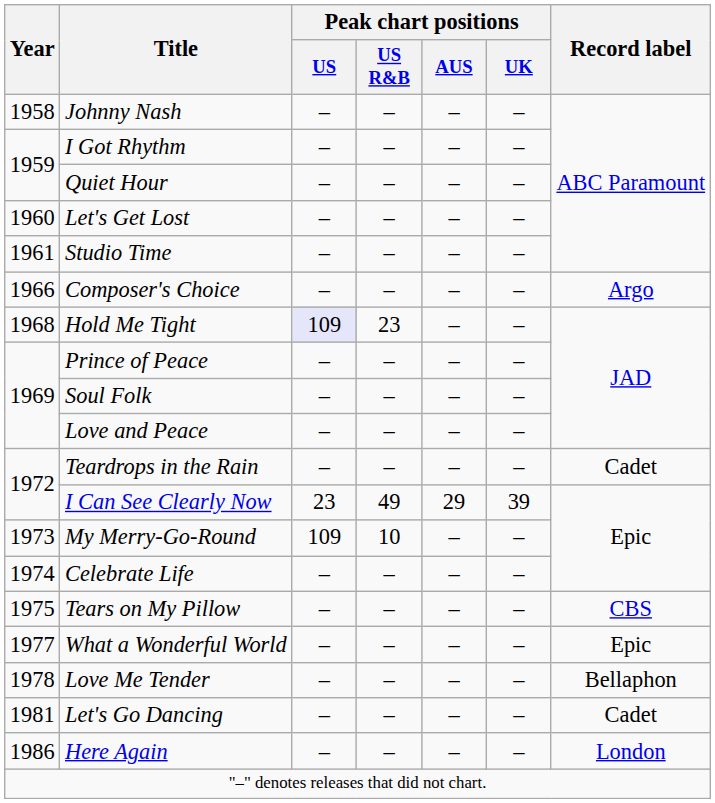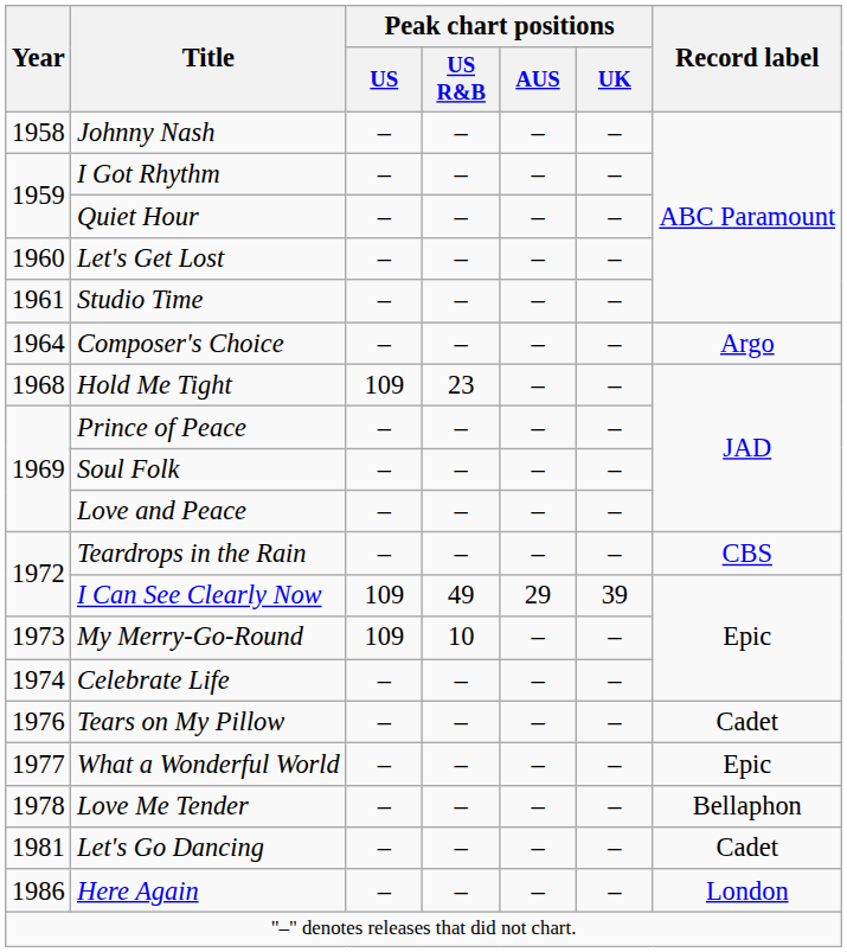 <table class="wikitable">
 <tr>
 <th scope="col" rowspan="2">Year</th>
 <th scope="col" rowspan="2">Title</th>
 <th scope="col" colspan="4">Peak chart positions</th>
 <th scope="col" rowspan="2">Record label</th>
 </tr>
 <tr style="font-size:smaller;">
 <th width="40"><a href='#'>US</a><br></th>
 <th width="40"><a href='#'>US R&B</a><br></th>
 <th width="40"><a href='#'>AUS</a><br></th>
 <th width="40"><a href='#'>UK</a><br></th>
 </tr>
 <tr>
 <td>1958</td>
 <td><em>Johnny Nash</em></td>
 <td align="center">–</td>
 <td align="center">–</td>
 <td align="center">–</td>
 <td align="center">–</td>
 <td align="center" rowspan="5"><a href='#'>ABC Paramount</a></td>
 </tr>
 <tr>
 <td rowspan="2">1959</td>
 <td><em>I Got Rhythm</em></td>
 <td align="center">–</td>
 <td align="center">–</td>
 <td align="center">–</td>
 <td align="center">–</td>
 </tr>
 <tr>
 <td><em>Quiet Hour</em></td>
 <td align="center">–</td>
 <td align="center">–</td>
 <td align="center">–</td>
 <td align="center">–</td>
 </tr>
 <tr>
 <td>1960</td>
 <td><em>Let's Get Lost</em></td>
 <td align="center">–</td>
 <td align="center">–</td>
 <td align="center">–</td>
 <td align="center">–</td>
 </tr>
 <tr>
 <td>1961</td>
 <td><em>Studio Time</em></td>
 <td align="center">–</td>
 <td align="center">–</td>
 <td align="center">–</td>
 <td align="center">–</td>
 </tr>
 <tr>
-<td>1966</td>
+<td>1964</td>
 <td><em>Composer's Choice</em></td>
 <td align="center">–</td>
 <td align="center">–</td>
 <td align="center">–</td>
 <td align="center">–</td>
 <td align="center"><a href='#'>Argo</a></td>
 </tr>
 <tr>
 <td>1968</td>
 <td><em>Hold Me Tight</em></td>
-<td align="center" style="background: lavender;">109</td>
+<td align="center">109</td>
 <td align="center">23</td>
 <td align="center">–</td>
 <td align="center">–</td>
 <td align="center" rowspan="4"><a href='#'>JAD</a></td>
 </tr>
 <tr>
 <td rowspan="3">1969</td>
 <td><em>Prince of Peace</em></td>
 <td align="center">–</td>
 <td align="center">–</td>
 <td align="center">–</td>
 <td align="center">–</td>
 </tr>
 <tr>
 <td><em>Soul Folk</em></td>
 <td align="center">–</td>
 <td align="center">–</td>
 <td align="center">–</td>
 <td align="center">–</td>
 </tr>
 <tr>
 <td><em>Love and Peace</em></td>
 <td align="center">–</td>
 <td align="center">–</td>
 <td align="center">–</td>
 <td align="center">–</td>
 </tr>
 <tr>
 <td rowspan="2">1972</td>
 <td><em>Teardrops in the Rain</em></td>
 <td align="center">–</td>
 <td align="center">–</td>
 <td align="center">–</td>
 <td align="center">–</td>
-<td align="center">Cadet</td>
+<td align="center"><a href='#'>CBS</a></td>
 </tr>
 <tr>
 <td><em><a href='#'>I Can See Clearly Now</a></em></td>
-<td align="center">23</td>
+<td align="center">109</td>
 <td align="center">49</td>
 <td align="center">29</td>
 <td align="center">39</td>
 <td align="center" rowspan="3">Epic</td>
 </tr>
 <tr>
 <td>1973</td>
 <td><em>My Merry-Go-Round</em></td>
 <td align="center">109</td>
 <td align="center">10</td>
 <td align="center">–</td>
 <td align="center">–</td>
 </tr>
 <tr>
 <td>1974</td>
 <td><em>Celebrate Life</em></td>
 <td align="center">–</td>
 <td align="center">–</td>
 <td align="center">–</td>
 <td align="center">–</td>
 </tr>
 <tr>
-<td>1975</td>
+<td>1976</td>
 <td><em>Tears on My Pillow</em></td>
 <td align="center">–</td>
 <td align="center">–</td>
 <td align="center">–</td>
 <td align="center">–</td>
-<td align="center"><a href='#'>CBS</a></td>
+<td align="center">Cadet</td>
 </tr>
 <tr>
 <td>1977</td>
 <td><em>What a Wonderful World</em></td>
 <td align="center">–</td>
 <td align="center">–</td>
 <td align="center">–</td>
 <td align="center">–</td>
 <td align="center">Epic</td>
 </tr>
 <tr>
 <td>1978</td>
 <td><em>Love Me Tender</em></td>
 <td align="center">–</td>
 <td align="center">–</td>
 <td align="center">–</td>
 <td align="center">–</td>
 <td align="center">Bellaphon</td>
 </tr>
 <tr>
 <td>1981</td>
 <td><em>Let's Go Dancing</em></td>
 <td align="center">–</td>
 <td align="center">–</td>
 <td align="center">–</td>
 <td align="center">–</td>
 <td align="center">Cadet</td>
 </tr>
 <tr>
 <td>1986</td>
 <td><em><a href='#'>Here Again</a></em></td>
 <td align="center">–</td>
 <td align="center">–</td>
 <td align="center">–</td>
 <td align="center">–</td>
 <td align="center"><a href='#'>London</a></td>
 </tr>
 <tr>
 <td colspan="8" style="text-align:center; font-size:9pt;">"–" denotes releases that did not chart.</td>
 </tr>
 </table>
